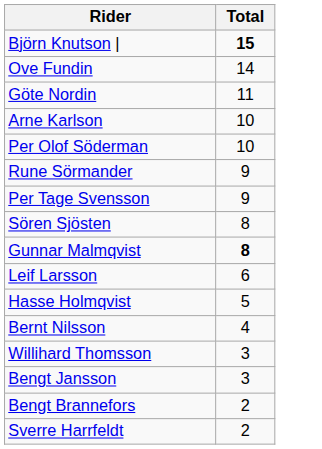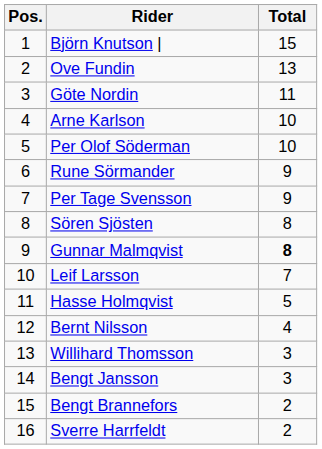 <table class=wikitable>
 <tr>
+<th width=25px>Pos.</th>
 <th width=200px>Rider</th>
 <th width=50px>Total</th>
 </tr>
 <tr align=center >
+<td>1</td>
 <td align=left> <a href='#'>Björn Knutson</a> |</td>
-<td><strong>15</strong></td>
+<td>15</td>
 </tr>
 <tr align=center >
+<td>2</td>
 <td align=left> <a href='#'>Ove Fundin</a></td>
-<td>14</td>
+<td>13</td>
 </tr>
 <tr align=center >
+<td>3</td>
 <td align=left> <a href='#'>Göte Nordin</a></td>
 <td>11</td>
 </tr>
 <tr align=center >
+<td>4</td>
 <td align=left> <a href='#'>Arne Karlson</a></td>
 <td>10</td>
 </tr>
 <tr align=center >
+<td>5</td>
 <td align=left> <a href='#'>Per Olof Söderman</a></td>
 <td>10</td>
 </tr>
 <tr align=center >
+<td>6</td>
 <td align=left> <a href='#'>Rune Sörmander</a></td>
 <td>9</td>
 </tr>
 <tr align=center >
+<td>7</td>
 <td align=left> <a href='#'>Per Tage Svensson</a></td>
 <td>9</td>
 </tr>
 <tr align=center >
+<td>8</td>
 <td align=left> <a href='#'>Sören Sjösten</a></td>
 <td>8</td>
 </tr>
 <tr align=center >
+<td>9</td>
 <td align=left> <a href='#'>Gunnar Malmqvist</a></td>
 <td><strong>8</strong></td>
 </tr>
 <tr align=center>
+<td>10</td>
 <td align=left> <a href='#'>Leif Larsson</a></td>
-<td>6</td>
+<td>7</td>
 </tr>
 <tr align=center>
+<td>11</td>
 <td align=left> <a href='#'>Hasse Holmqvist</a></td>
 <td>5</td>
 </tr>
 <tr align=center>
+<td>12</td>
 <td align=left> <a href='#'>Bernt Nilsson</a></td>
 <td>4</td>
 </tr>
 <tr align=center>
+<td>13</td>
 <td align=left> <a href='#'>Willihard Thomsson</a></td>
 <td>3</td>
 </tr>
 <tr align=center>
+<td>14</td>
 <td align=left> <a href='#'>Bengt Jansson</a></td>
 <td>3</td>
 </tr>
 <tr align=center>
+<td>15</td>
 <td align=left> <a href='#'>Bengt Brannefors</a></td>
 <td>2</td>
 </tr>
 <tr align=center>
+<td>16</td>
 <td align=left> <a href='#'>Sverre Harrfeldt</a></td>
 <td>2</td>
 </tr>
 </table>
